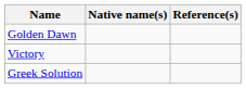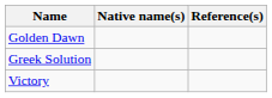 <table class="wikitable">
 <tr>
 <th>Name</th>
 <th>Native name(s)</th>
 <th>Reference(s)</th>
 </tr>
 <tr>
 <td><a href='#'>Golden Dawn</a></td>
 <td></td>
 <td></td>
 </tr>
 <tr>
+<td><a href='#'>Greek Solution</a></td>
+<td></td>
+<td></td>
+</tr>
+<tr>
 <td><a href='#'>Victory</a></td>
 <td></td>
 <td></td>
 </tr>
-<tr>
-<td><a href='#'>Greek Solution</a></td>
-<td></td>
-<td></td>
-</tr>
 </table>
